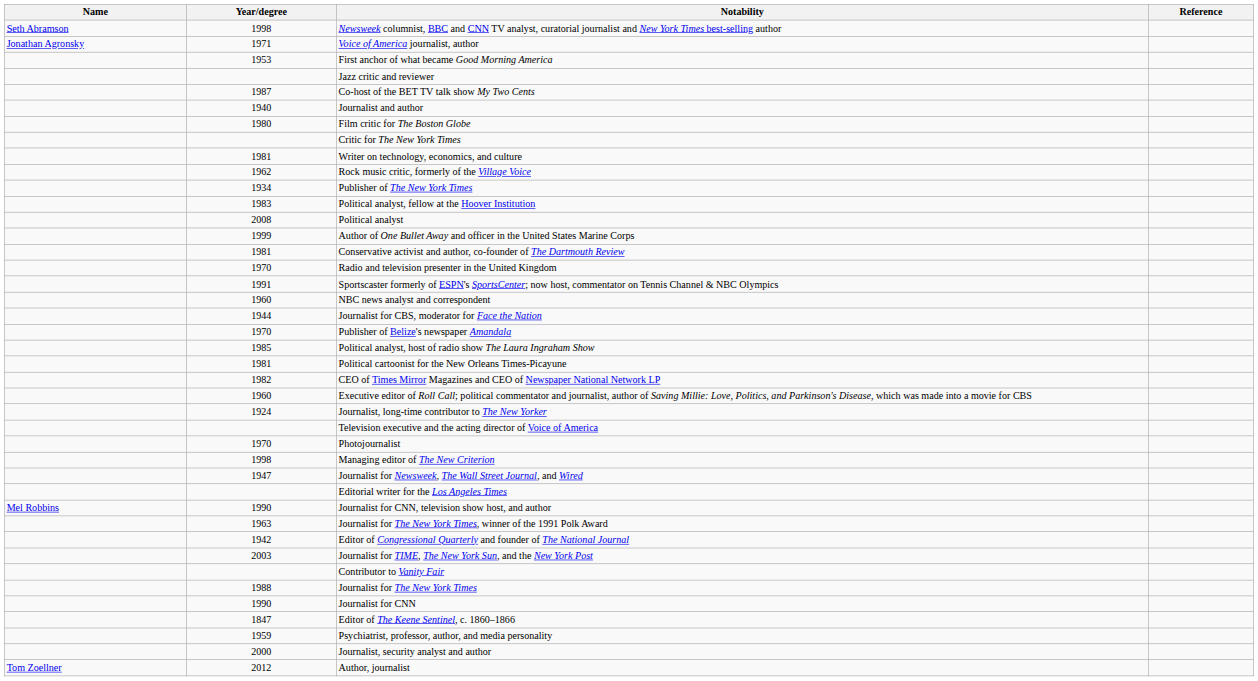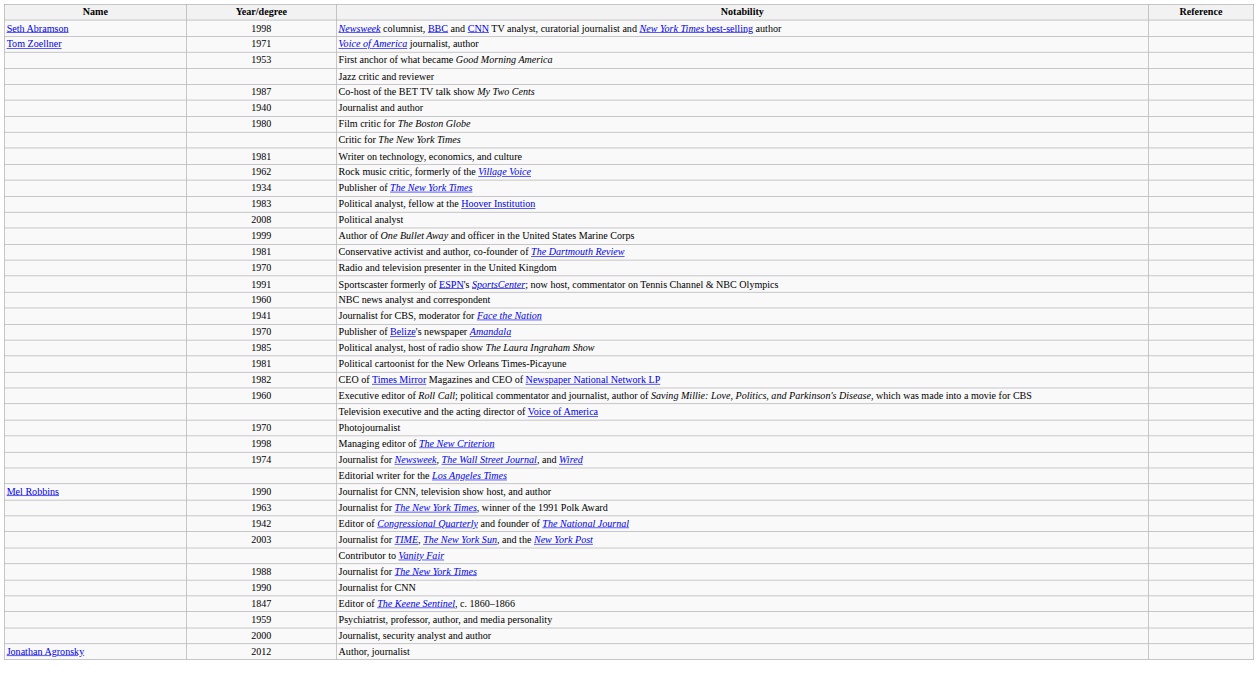 <table class="wikitable sortable" style="width:100%">
 <tr>
 <th style="width:*;">Name</th>
 <th style="width:12%;">Year/degree</th>
 <th style="width:65%;" class="unsortable">Notability</th>
 <th style="width:*;" class="unsortable">Reference</th>
 </tr>
 <tr>
 <td><a href='#'>Seth Abramson</a></td>
 <td style="text-align:center;">1998</td>
 <td><em><a href='#'>Newsweek</a></em> columnist, <a href='#'>BBC</a> and <a href='#'>CNN</a> TV analyst, curatorial journalist and <a href='#'><em>New York Times</em> best-selling</a> author</td>
 <td style="text-align:center;"></td>
 </tr>
 <tr>
-<td><a href='#'>Jonathan Agronsky</a></td>
+<td><a href='#'>Tom Zoellner</a></td>
 <td style="text-align:center;">1971</td>
 <td><em><a href='#'>Voice of America</a></em> journalist, author</td>
 <td style="text-align:center;"></td>
 </tr>
 <tr>
 <td></td>
 <td style="text-align:center;">1953</td>
 <td>First anchor of what became <em>Good Morning America</em></td>
 <td style="text-align:center;"></td>
 </tr>
 <tr>
 <td></td>
 <td style="text-align:center;"></td>
 <td>Jazz critic and reviewer</td>
 <td style="text-align:center;"></td>
 </tr>
 <tr>
 <td></td>
 <td style="text-align:center;">1987</td>
 <td>Co-host of the BET TV talk show <em>My Two Cents</em></td>
 <td style="text-align:center;"></td>
 </tr>
 <tr>
 <td></td>
 <td style="text-align:center;">1940</td>
 <td>Journalist and author</td>
 <td style="text-align:center;"></td>
 </tr>
 <tr>
 <td></td>
 <td style="text-align:center;">1980</td>
 <td>Film critic for <em>The Boston Globe</em></td>
 <td style="text-align:center;"></td>
 </tr>
 <tr>
 <td></td>
 <td style="text-align:center;"></td>
 <td>Critic for <em>The New York Times</em></td>
 <td style="text-align:center;"></td>
 </tr>
 <tr>
 <td></td>
 <td style="text-align:center;">1981</td>
 <td>Writer on technology, economics, and culture</td>
 <td style="text-align:center;"></td>
 </tr>
 <tr>
 <td></td>
 <td style="text-align:center;">1962</td>
 <td>Rock music critic, formerly of the <em><a href='#'>Village Voice</a></em></td>
 <td style="text-align:center;"></td>
 </tr>
 <tr>
 <td></td>
 <td style="text-align:center;">1934</td>
 <td>Publisher of <em><a href='#'>The New York Times</a></em></td>
 <td style="text-align:center;"></td>
 </tr>
 <tr>
 <td></td>
 <td style="text-align:center;">1983</td>
 <td>Political analyst, fellow at the <a href='#'>Hoover Institution</a></td>
 <td style="text-align:center;"></td>
 </tr>
 <tr>
 <td></td>
 <td style="text-align:center;">2008</td>
 <td>Political analyst</td>
 <td style="text-align:center;"></td>
 </tr>
 <tr>
 <td></td>
 <td style="text-align:center;">1999</td>
 <td>Author of <em>One Bullet Away</em> and officer in the United States Marine Corps</td>
 <td style="text-align:center;"></td>
 </tr>
 <tr>
 <td></td>
 <td style="text-align:center;">1981</td>
 <td>Conservative activist and author, co-founder of <em><a href='#'>The Dartmouth Review</a></em></td>
 <td style="text-align:center;"></td>
 </tr>
 <tr>
 <td></td>
 <td style="text-align:center;">1970</td>
 <td>Radio and television presenter in the United Kingdom</td>
 <td style="text-align:center;"></td>
 </tr>
 <tr>
 <td></td>
 <td style="text-align:center;">1991</td>
 <td>Sportscaster formerly of <a href='#'>ESPN</a>'s <em><a href='#'>SportsCenter</a></em>; now host, commentator on Tennis Channel & NBC Olympics</td>
 <td style="text-align:center;"></td>
 </tr>
 <tr>
 <td></td>
 <td style="text-align:center;">1960</td>
 <td>NBC news analyst and correspondent</td>
 <td style="text-align:center;"></td>
 </tr>
 <tr>
 <td></td>
-<td style="text-align:center;">1944</td>
+<td style="text-align:center;">1941</td>
 <td>Journalist for CBS, moderator for <em><a href='#'>Face the Nation</a></em></td>
 <td style="text-align:center;"></td>
 </tr>
 <tr>
 <td></td>
 <td style="text-align:center;">1970</td>
 <td>Publisher of <a href='#'>Belize</a>'s newspaper <em><a href='#'>Amandala</a></em></td>
 <td style="text-align:center;"></td>
 </tr>
 <tr>
 <td></td>
 <td style="text-align:center;">1985</td>
 <td>Political analyst, host of radio show <em>The Laura Ingraham Show</em></td>
 <td style="text-align:center;"></td>
 </tr>
 <tr>
 <td></td>
 <td style="text-align:center;">1981</td>
 <td>Political cartoonist for the New Orleans Times-Picayune</td>
 <td style="text-align:center;"></td>
 </tr>
 <tr>
 <td></td>
 <td style="text-align:center;">1982</td>
 <td>CEO of <a href='#'>Times Mirror</a> Magazines and CEO of <a href='#'>Newspaper National Network LP</a></td>
 <td style="text-align:center;"></td>
 </tr>
 <tr>
 <td></td>
 <td style="text-align:center;">1960</td>
 <td>Executive editor of <em>Roll Call</em>; political commentator and journalist, author of <em>Saving Millie: Love, Politics, and Parkinson's Disease</em>, which was made into a movie for CBS</td>
 <td style="text-align:center;"></td>
 </tr>
 <tr>
 <td></td>
-<td style="text-align:center;">1924</td>
-<td>Journalist, long-time contributor to <em><a href='#'>The New Yorker</a></em></td>
-<td style="text-align:center;"></td>
-</tr>
-<tr>
-<td></td>
 <td style="text-align:center;"></td>
 <td>Television executive and the acting director of <a href='#'>Voice of America</a></td>
 <td style="text-align:center;"></td>
 </tr>
 <tr>
 <td></td>
 <td style="text-align:center;">1970</td>
 <td>Photojournalist</td>
 <td style="text-align:center;"></td>
 </tr>
 <tr>
 <td></td>
 <td style="text-align:center;">1998</td>
 <td>Managing editor of <em><a href='#'>The New Criterion</a></em></td>
 <td style="text-align:center;"></td>
 </tr>
 <tr>
 <td></td>
-<td style="text-align:center;">1947</td>
+<td style="text-align:center;">1974</td>
 <td>Journalist for <em><a href='#'>Newsweek</a></em>, <em><a href='#'>The Wall Street Journal</a></em>, and <em><a href='#'>Wired</a></em></td>
 <td style="text-align:center;"></td>
 </tr>
 <tr>
 <td></td>
 <td style="text-alignLcenter;"></td>
 <td>Editorial writer for the <em><a href='#'>Los Angeles Times</a></em></td>
 <td style="text-align:center;"></td>
 </tr>
 <tr>
 <td><a href='#'>Mel Robbins</a></td>
 <td style="text-align:center;">1990</td>
 <td>Journalist for CNN, television show host, and author</td>
 <td style="text-align:center;"></td>
 </tr>
 <tr>
 <td></td>
 <td style="text-align:center;">1963</td>
 <td>Journalist for <em><a href='#'>The New York Times</a></em>, winner of the 1991 Polk Award</td>
 <td style="text-align:center;"></td>
 </tr>
 <tr>
 <td></td>
 <td style="text-align:center;">1942</td>
 <td>Editor of <em><a href='#'>Congressional Quarterly</a></em> and founder of <em><a href='#'>The National Journal</a></em></td>
 <td style="text-align:center;"></td>
 </tr>
 <tr>
 <td></td>
 <td style="text-align:center;">2003</td>
 <td>Journalist for <em><a href='#'>TIME</a></em>, <em><a href='#'>The New York Sun</a></em>, and the <em><a href='#'>New York Post</a></em></td>
 <td style="text-align:center;"></td>
 </tr>
 <tr>
 <td></td>
 <td style="text-align:center;"></td>
 <td>Contributor to <em><a href='#'>Vanity Fair</a></em></td>
 <td style="text-align:center;"></td>
 </tr>
 <tr>
 <td></td>
 <td style="text-align:center;">1988</td>
 <td>Journalist for <em><a href='#'>The New York Times</a></em></td>
 <td style="text-align:center;"></td>
 </tr>
 <tr>
 <td></td>
 <td style="text-align:center;">1990</td>
 <td>Journalist for CNN</td>
 <td style="text-align:center;"></td>
 </tr>
 <tr>
 <td></td>
 <td style="text-align:center;">1847</td>
 <td>Editor of <em><a href='#'>The Keene Sentinel</a></em>, c. 1860–1866</td>
 <td style="text-align:center;"></td>
 </tr>
 <tr>
 <td></td>
 <td style="text-align:center;">1959</td>
 <td>Psychiatrist, professor, author, and media personality</td>
 <td style="text-align:center;"></td>
 </tr>
 <tr>
 <td></td>
 <td style="text-align:center;">2000</td>
 <td>Journalist, security analyst and author</td>
 <td style="text-align:center;"></td>
 </tr>
 <tr>
-<td><a href='#'>Tom Zoellner</a></td>
+<td><a href='#'>Jonathan Agronsky</a></td>
 <td style="text-align:center;">2012</td>
 <td>Author, journalist</td>
 <td style="text-align:center;"></td>
 </tr>
 </table>
